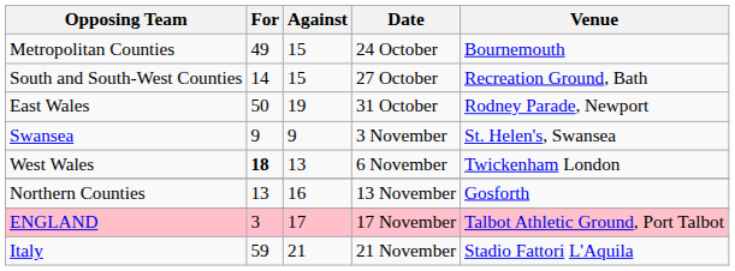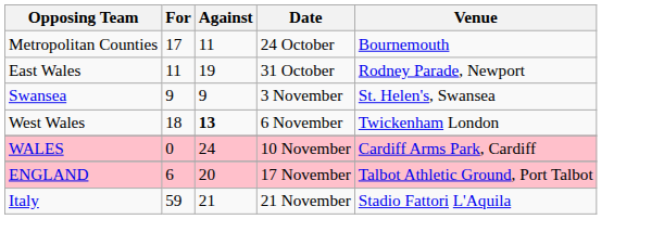 <table class="wikitable">
 <tr>
 <th>Opposing Team</th>
 <th>For</th>
 <th>Against</th>
 <th>Date</th>
 <th>Venue</th>
 </tr>
 <tr>
 <td> Metropolitan Counties</td>
-<td>49</td>
-<td>15</td>
+<td>17</td>
+<td>11</td>
 <td>24 October</td>
 <td><a href='#'>Bournemouth</a></td>
 </tr>
 <tr>
-<td> South and South-West Counties</td>
-<td>14</td>
-<td>15</td>
-<td>27 October</td>
-<td><a href='#'>Recreation Ground</a>, Bath</td>
-</tr>
-<tr>
 <td> East Wales</td>
-<td>50</td>
+<td>11</td>
 <td>19</td>
 <td>31 October</td>
 <td><a href='#'>Rodney Parade</a>, Newport</td>
 </tr>
 <tr>
 <td> <a href='#'>Swansea</a></td>
 <td>9</td>
 <td>9</td>
 <td>3 November</td>
 <td><a href='#'>St. Helen's</a>, Swansea</td>
 </tr>
 <tr>
 <td> West Wales</td>
-<td><strong>18</strong></td>
-<td>13</td>
+<td>18</td>
+<td><strong>13</strong></td>
 <td>6 November</td>
 <td><a href='#'>Twickenham</a> London</td>
 </tr>
 <tr>
 </tr>
-<tr>
-<td> Northern Counties</td>
-<td>13</td>
-<td>16</td>
-<td>13 November</td>
-<td><a href='#'>Gosforth</a></td>
+<tr style="background:pink">
+<td> <a href='#'>WALES</a></td>
+<td>0</td>
+<td>24</td>
+<td>10 November</td>
+<td><a href='#'>Cardiff Arms Park</a>, Cardiff</td>
 </tr>
 <tr>
 </tr>
 <tr style="background:pink">
 <td> <a href='#'>ENGLAND</a></td>
-<td>3</td>
-<td>17</td>
+<td>6</td>
+<td>20</td>
 <td>17 November</td>
 <td><a href='#'>Talbot Athletic Ground</a>, Port Talbot</td>
 </tr>
 <tr>
 <td> <a href='#'>Italy</a></td>
 <td>59</td>
 <td>21</td>
 <td>21 November</td>
 <td><a href='#'>Stadio Fattori</a> <a href='#'>L'Aquila</a></td>
 </tr>
 </table>
